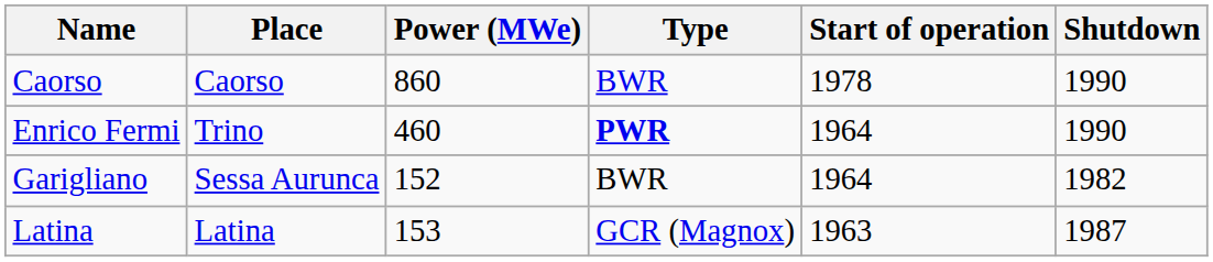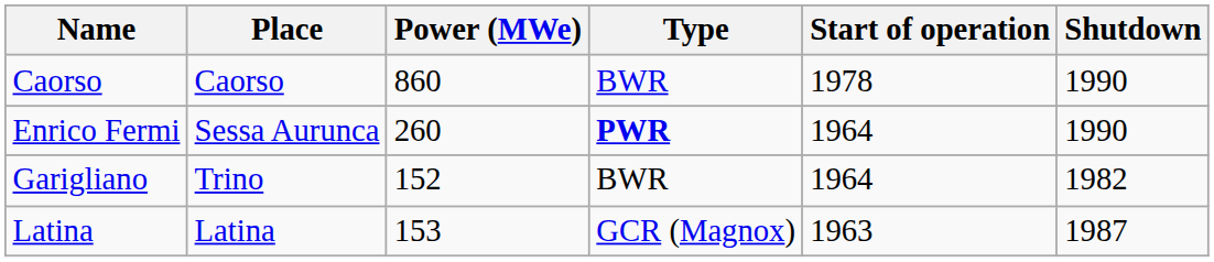 <table class="wikitable">
 <tr>
 <th>Name</th>
 <th>Place</th>
 <th>Power (<a href='#'>MWe</a>)</th>
 <th>Type</th>
 <th>Start of operation</th>
 <th>Shutdown</th>
 </tr>
 <tr>
 <td><a href='#'>Caorso</a></td>
 <td><a href='#'>Caorso</a></td>
 <td>860</td>
 <td><a href='#'>BWR</a></td>
 <td>1978</td>
 <td>1990</td>
 </tr>
 <tr>
 <td><a href='#'>Enrico Fermi</a></td>
-<td><a href='#'>Trino</a></td>
-<td>460</td>
+<td><a href='#'>Sessa Aurunca</a></td>
+<td>260</td>
 <td><strong><a href='#'>PWR</a></strong></td>
 <td>1964</td>
 <td>1990</td>
 </tr>
 <tr>
 <td><a href='#'>Garigliano</a></td>
-<td><a href='#'>Sessa Aurunca</a></td>
+<td><a href='#'>Trino</a></td>
 <td>152</td>
 <td>BWR</td>
 <td>1964</td>
 <td>1982</td>
 </tr>
 <tr>
 <td><a href='#'>Latina</a></td>
 <td><a href='#'>Latina</a></td>
 <td>153</td>
 <td><a href='#'>GCR</a> (<a href='#'>Magnox</a>)</td>
 <td>1963</td>
 <td>1987</td>
 </tr>
 </table>
